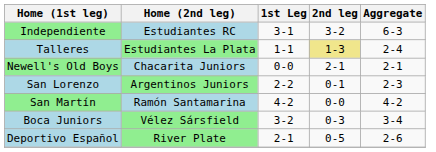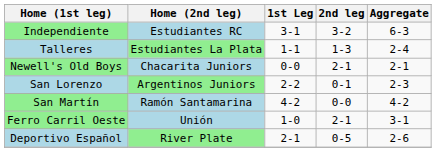 <table class="wikitable" style="text-align: center;">
 <tr>
 <th>Home (1st leg)</th>
 <th>Home (2nd leg)</th>
 <th>1st Leg</th>
 <th>2nd leg</th>
 <th>Aggregate</th>
 </tr>
 <tr>
 <td bgcolor="lightgreen">Independiente</td>
 <td bgcolor="lightblue">Estudiantes RC</td>
 <td>3-1</td>
 <td>3-2</td>
 <td>6-3</td>
 </tr>
 <tr>
 <td bgcolor="lightblue">Talleres</td>
 <td bgcolor="lightgreen">Estudiantes La Plata</td>
 <td>1-1</td>
-<td style="background: khaki;">1-3</td>
+<td>1-3</td>
 <td>2-4</td>
 </tr>
 <tr>
 <td bgcolor="lightgreen">Newell's Old Boys</td>
 <td bgcolor="lightblue">Chacarita Juniors</td>
 <td>0-0</td>
 <td>2-1</td>
 <td>2-1</td>
 </tr>
 <tr>
 <td bgcolor="lightblue">San Lorenzo</td>
 <td bgcolor="lightgreen">Argentinos Juniors</td>
 <td>2-2</td>
 <td>0-1</td>
 <td>2-3</td>
 </tr>
 <tr>
 <td bgcolor="lightgreen">San Martín</td>
 <td bgcolor="lightblue">Ramón Santamarina</td>
 <td>4-2</td>
 <td>0-0</td>
 <td>4-2</td>
 </tr>
 <tr>
-<td bgcolor="lightblue">Boca Juniors</td>
-<td bgcolor="lightgreen">Vélez Sársfield</td>
-<td>3-2</td>
-<td>0-3</td>
-<td>3-4</td>
+<td bgcolor="lightgreen">Ferro Carril Oeste</td>
+<td bgcolor="lightblue">Unión</td>
+<td>1-0</td>
+<td>2-1</td>
+<td>3-1</td>
 </tr>
 <tr>
 <td bgcolor="lightblue">Deportivo Español</td>
 <td bgcolor="lightgreen">River Plate</td>
 <td>2-1</td>
 <td>0-5</td>
 <td>2-6</td>
 </tr>
 <tr>
 </tr>
 </table>
